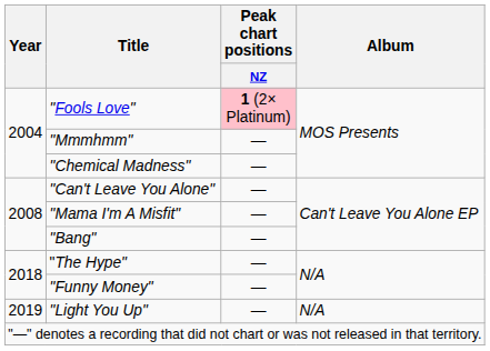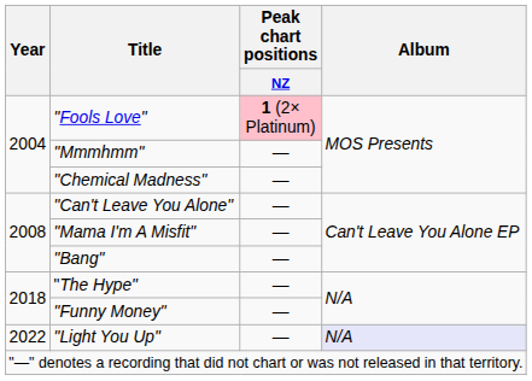 <table class="wikitable plainrowheaders">
 <tr>
 <th rowspan="2"  width="1em">Year</th>
 <th rowspan="2">Title</th>
 <th width="3em">Peak chart positions</th>
 <th rowspan="2">Album</th>
 </tr>
 <tr>
 <th><small><a href='#'>NZ</a></small></th>
 </tr>
 <tr>
 <td rowspan="3">2004</td>
 <td><em>"<a href='#'>Fools Love</a>"</em></td>
 <td align="center" style="background: pink;"><strong>1</strong> (2× Platinum)</td>
 <td rowspan="3"><em>MOS Presents</em></td>
 </tr>
 <tr>
 <td><em>"Mmmhmm"</em></td>
 <td align="center">—</td>
 </tr>
 <tr>
 <td><em>"Chemical Madness"</em></td>
 <td align="center">—</td>
 </tr>
 <tr>
 <td rowspan="3">2008</td>
 <td><em>"Can't Leave You Alone"</em></td>
 <td align="center">—</td>
 <td rowspan="3"><em>Can't Leave You Alone EP</em></td>
 </tr>
 <tr>
 <td><em>"Mama I'm A Misfit"</em></td>
 <td align="center">—</td>
 </tr>
 <tr>
 <td><em>"Bang"</em></td>
 <td align="center">—</td>
 </tr>
 <tr>
 <td rowspan="2">2018</td>
 <td>"<em>The Hype"</em></td>
 <td align="center">—</td>
 <td rowspan="2"><em>N/A</em></td>
 </tr>
 <tr>
 <td><em>"Funny Money"</em></td>
 <td align="center">—</td>
 </tr>
 <tr>
-<td>2019</td>
+<td>2022</td>
 <td><em>"Light You Up"</em></td>
 <td align="center">—</td>
-<td><em>N/A</em></td>
+<td style="background: lavender;"><em>N/A</em></td>
 </tr>
 <tr>
 <td colspan="4" style="font-size:90%" align="center">"—" denotes a recording that did not chart or was not released in that territory.</td>
 </tr>
 </table>
